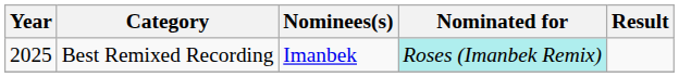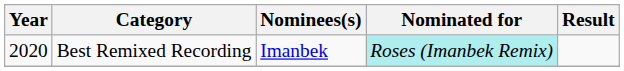 <table class="wikitable">
 <tr>
 <th>Year</th>
 <th>Category</th>
 <th>Nominees(s)</th>
 <th>Nominated for</th>
 <th>Result</th>
 </tr>
 <tr>
-<td>2025</td>
+<td>2020</td>
 <td>Best Remixed Recording</td>
 <td><a href='#'>Imanbek</a></td>
 <td style="background: paleturquoise;"><em>Roses (Imanbek Remix)</em></td>
 <td></td>
 </tr>
 <tr>
 </tr>
 </table>
